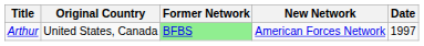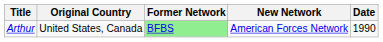 <table class="wikitable">
 <tr>
 <th>Title</th>
 <th>Original Country</th>
 <th>Former Network</th>
 <th>New Network</th>
 <th>Date</th>
 </tr>
 <tr>
 <td><em><a href='#'>Arthur</a></em></td>
 <td> United States,  Canada</td>
 <td style="background: lightgreen;"><a href='#'>BFBS</a></td>
 <td><a href='#'>American Forces Network</a></td>
-<td>1997</td>
+<td>1990</td>
 </tr>
 </table>
